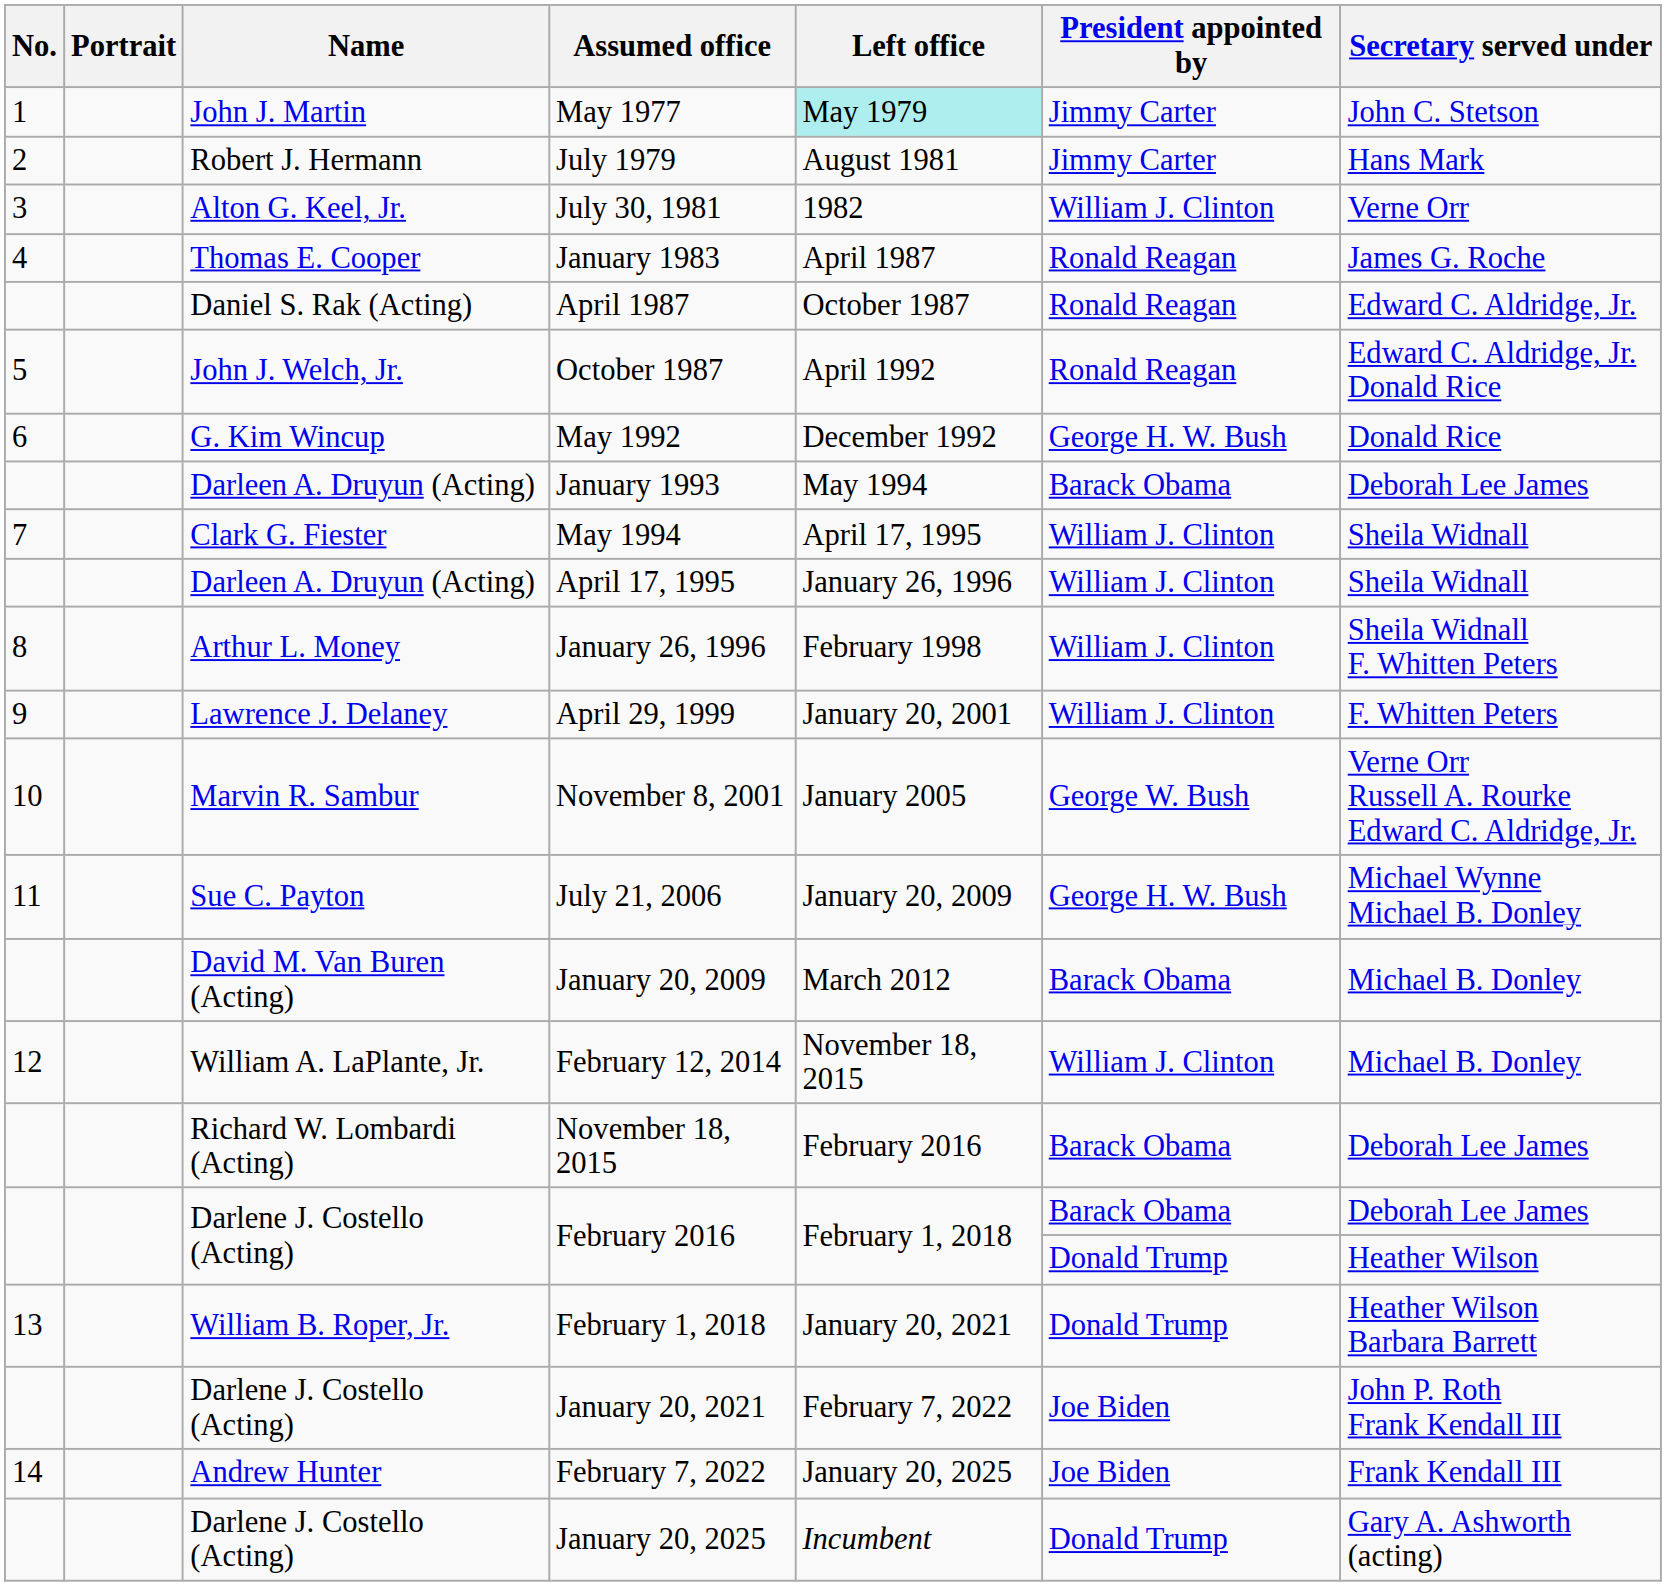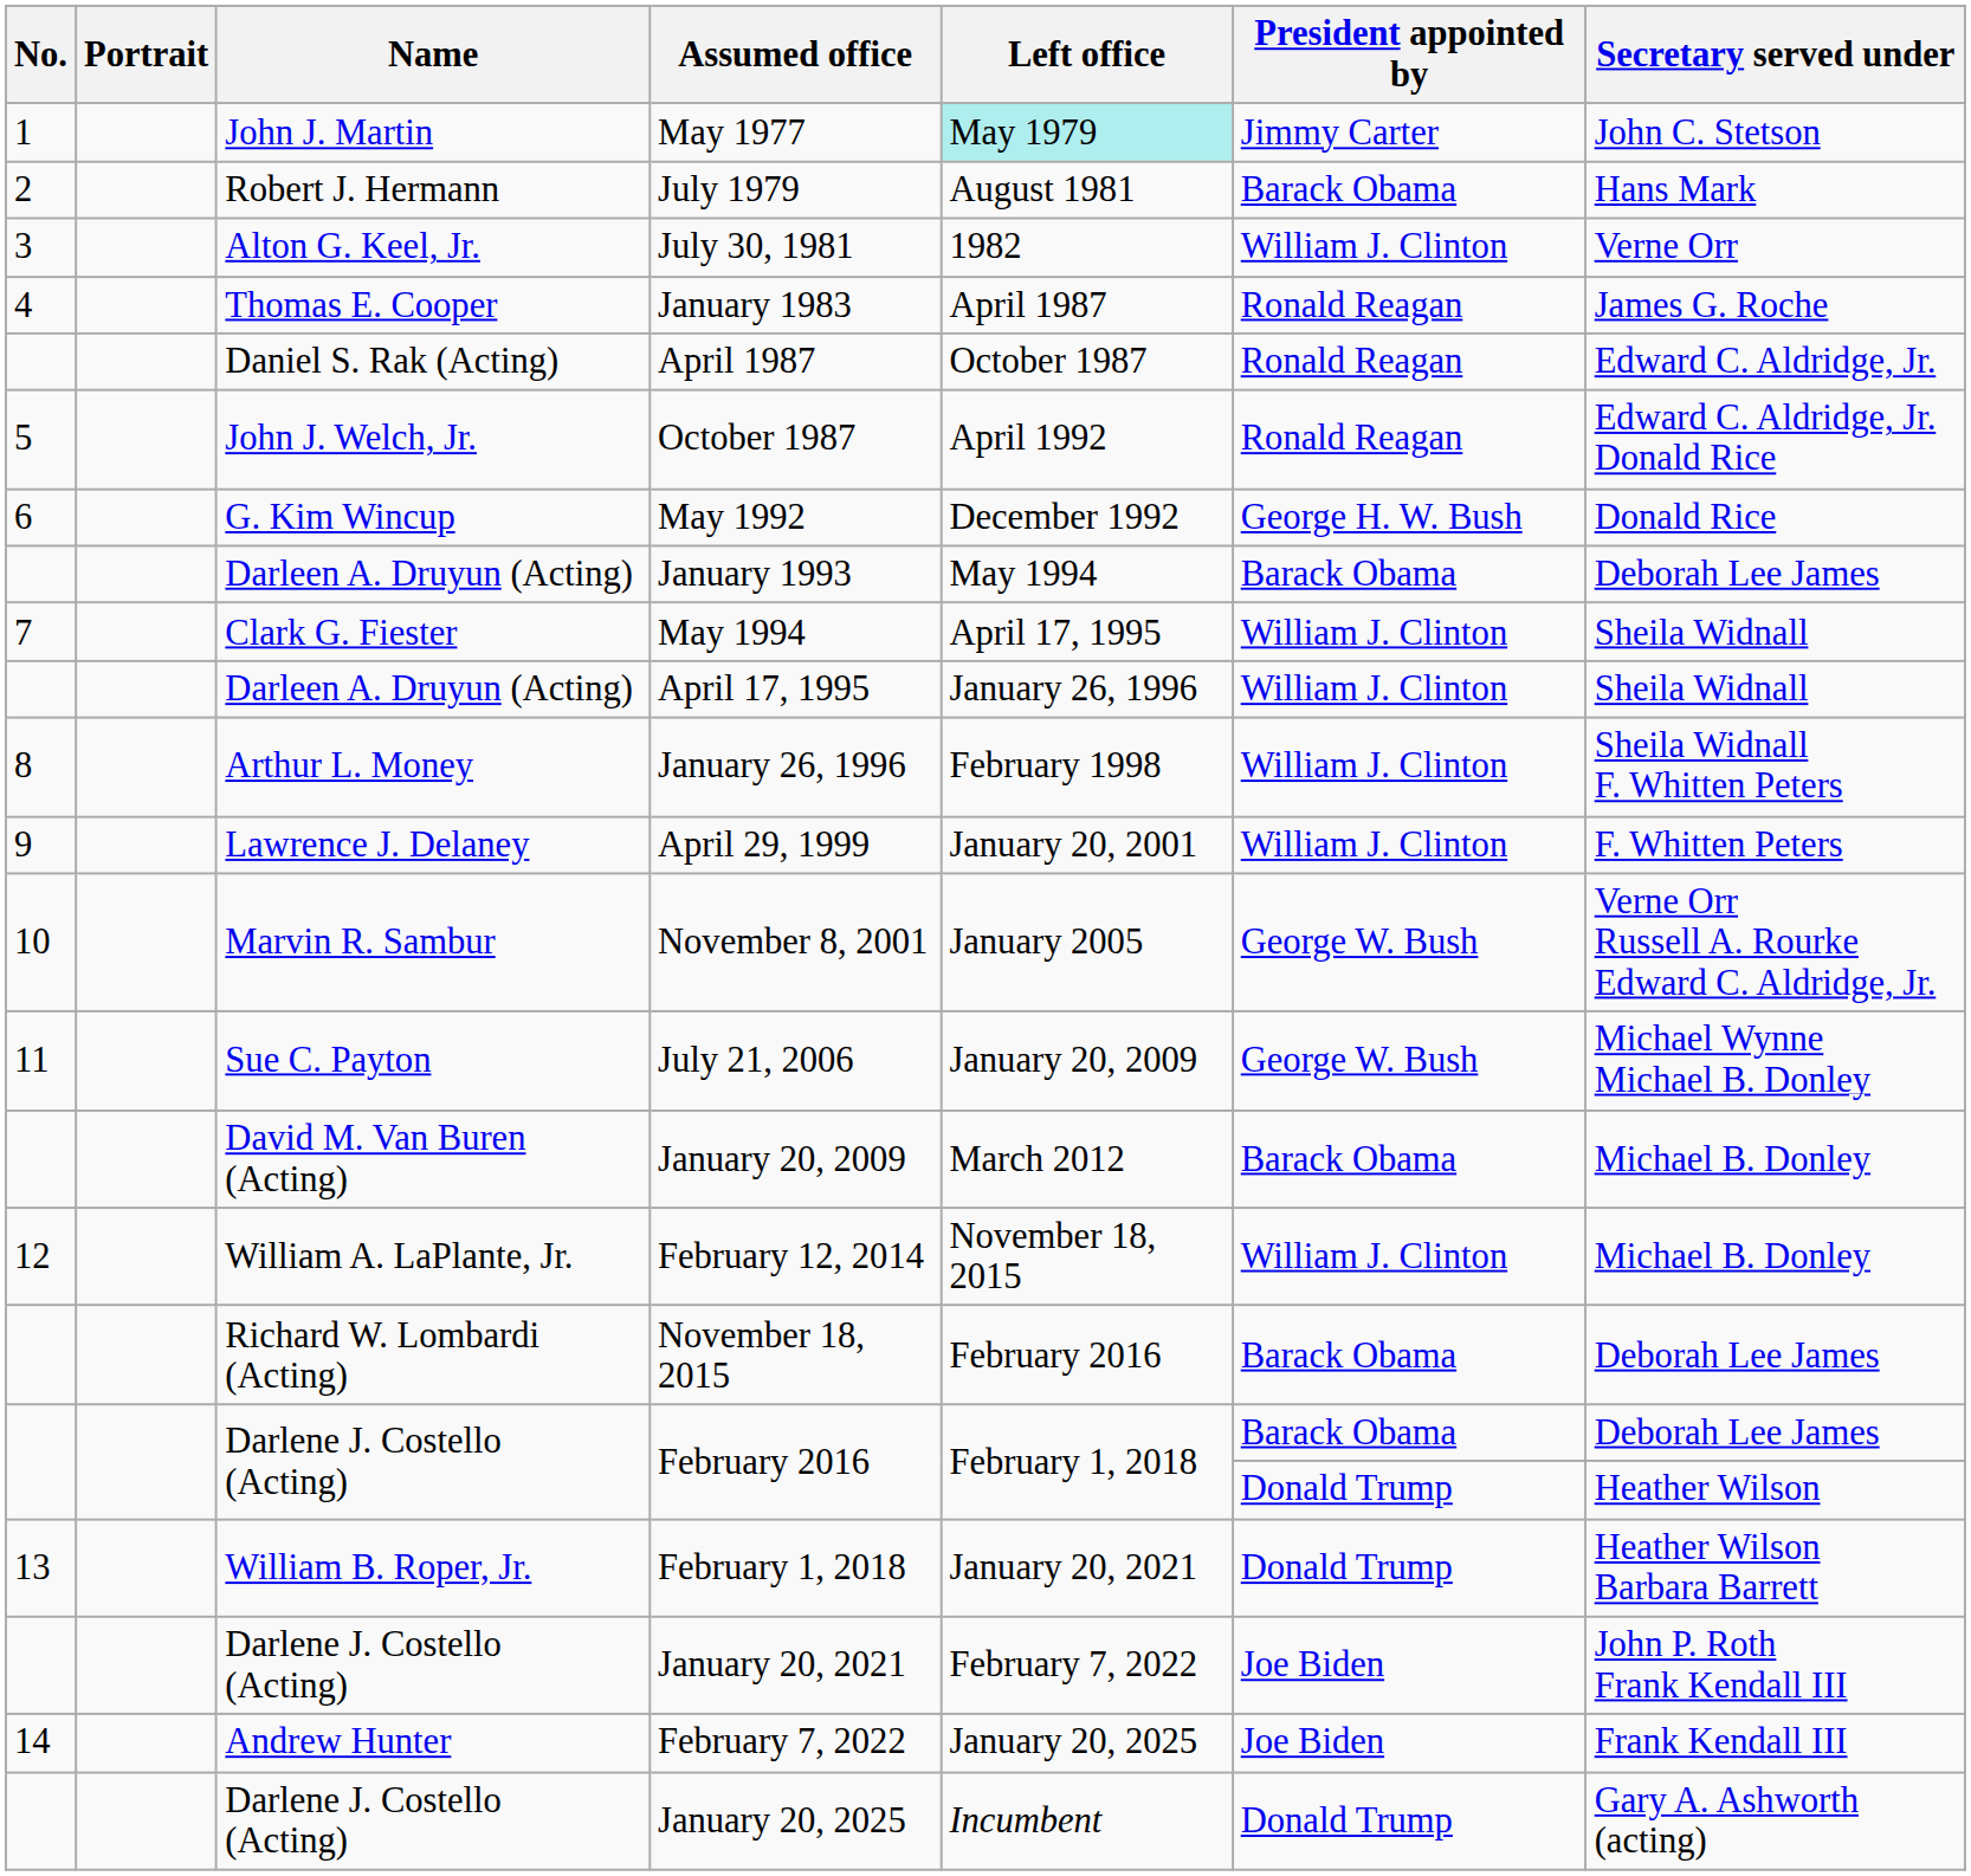 <table class="wikitable">
 <tr>
 <th>No.</th>
 <th>Portrait</th>
 <th>Name</th>
 <th>Assumed office</th>
 <th>Left office</th>
 <th><a href='#'>President</a> appointed by</th>
 <th><a href='#'>Secretary</a> served under</th>
 </tr>
 <tr>
 <td>1</td>
 <td></td>
 <td><a href='#'>John J. Martin</a></td>
 <td>May 1977</td>
 <td style="background: paleturquoise;">May 1979</td>
 <td><a href='#'>Jimmy Carter</a></td>
 <td><a href='#'>John C. Stetson</a></td>
 </tr>
 <tr>
 <td>2</td>
 <td></td>
 <td>Robert J. Hermann</td>
 <td>July 1979</td>
 <td>August 1981</td>
-<td><a href='#'>Jimmy Carter</a></td>
+<td><a href='#'>Barack Obama</a></td>
 <td><a href='#'>Hans Mark</a></td>
 </tr>
 <tr>
 <td>3</td>
 <td></td>
 <td><a href='#'>Alton G. Keel, Jr.</a></td>
 <td>July 30, 1981</td>
 <td>1982</td>
 <td><a href='#'>William J. Clinton</a></td>
 <td><a href='#'>Verne Orr</a></td>
 </tr>
 <tr>
 <td>4</td>
 <td></td>
 <td><a href='#'>Thomas E. Cooper</a></td>
 <td>January 1983</td>
 <td>April 1987</td>
 <td><a href='#'>Ronald Reagan</a></td>
 <td><a href='#'>James G. Roche</a></td>
 </tr>
 <tr>
 <td></td>
 <td></td>
 <td>Daniel S. Rak (Acting)</td>
 <td>April 1987</td>
 <td>October 1987</td>
 <td><a href='#'>Ronald Reagan</a></td>
 <td><a href='#'>Edward C. Aldridge, Jr.</a></td>
 </tr>
 <tr>
 <td>5</td>
 <td></td>
 <td><a href='#'>John J. Welch, Jr.</a></td>
 <td>October 1987</td>
 <td>April 1992</td>
 <td><a href='#'>Ronald Reagan</a></td>
 <td><a href='#'>Edward C. Aldridge, Jr.</a><br><a href='#'>Donald Rice</a></td>
 </tr>
 <tr>
 <td>6</td>
 <td></td>
 <td><a href='#'>G. Kim Wincup</a></td>
 <td>May 1992</td>
 <td>December 1992</td>
 <td><a href='#'>George H. W. Bush</a></td>
 <td><a href='#'>Donald Rice</a></td>
 </tr>
 <tr>
 <td></td>
 <td></td>
 <td><a href='#'>Darleen A. Druyun</a> (Acting)</td>
 <td>January 1993</td>
 <td>May 1994</td>
 <td><a href='#'>Barack Obama</a></td>
 <td><a href='#'>Deborah Lee James</a></td>
 </tr>
 <tr>
 <td>7</td>
 <td></td>
 <td><a href='#'>Clark G. Fiester</a></td>
 <td>May 1994</td>
 <td>April 17, 1995</td>
 <td><a href='#'>William J. Clinton</a></td>
 <td><a href='#'>Sheila Widnall</a></td>
 </tr>
 <tr>
 <td></td>
 <td></td>
 <td><a href='#'>Darleen A. Druyun</a> (Acting)</td>
 <td>April 17, 1995</td>
 <td>January 26, 1996</td>
 <td><a href='#'>William J. Clinton</a></td>
 <td><a href='#'>Sheila Widnall</a></td>
 </tr>
 <tr>
 <td>8</td>
 <td></td>
 <td><a href='#'>Arthur L. Money</a></td>
 <td>January 26, 1996</td>
 <td>February 1998</td>
 <td><a href='#'>William J. Clinton</a></td>
 <td><a href='#'>Sheila Widnall</a><br><a href='#'>F. Whitten Peters</a></td>
 </tr>
 <tr>
 <td>9</td>
 <td></td>
 <td><a href='#'>Lawrence J. Delaney</a></td>
 <td>April 29, 1999</td>
 <td>January 20, 2001</td>
 <td><a href='#'>William J. Clinton</a></td>
 <td><a href='#'>F. Whitten Peters</a></td>
 </tr>
 <tr>
 <td>10</td>
 <td></td>
 <td><a href='#'>Marvin R. Sambur</a></td>
 <td>November 8, 2001</td>
 <td>January 2005</td>
 <td><a href='#'>George W. Bush</a></td>
 <td><a href='#'>Verne Orr</a><br><a href='#'>Russell A. Rourke</a><br><a href='#'>Edward C. Aldridge, Jr.</a></td>
 </tr>
 <tr>
 <td>11</td>
 <td></td>
 <td><a href='#'>Sue C. Payton</a></td>
 <td>July 21, 2006</td>
 <td>January 20, 2009</td>
-<td><a href='#'>George H. W. Bush</a></td>
+<td><a href='#'>George W. Bush</a></td>
 <td><a href='#'>Michael Wynne</a><br><a href='#'>Michael B. Donley</a></td>
 </tr>
 <tr>
 <td></td>
 <td></td>
 <td><a href='#'>David M. Van Buren</a> (Acting)</td>
 <td>January 20, 2009</td>
 <td>March 2012</td>
 <td><a href='#'>Barack Obama</a></td>
 <td><a href='#'>Michael B. Donley</a></td>
 </tr>
 <tr>
 <td>12</td>
 <td></td>
 <td>William A. LaPlante, Jr.</td>
 <td>February 12, 2014</td>
 <td>November 18, 2015</td>
 <td><a href='#'>William J. Clinton</a></td>
 <td><a href='#'>Michael B. Donley</a></td>
 </tr>
 <tr>
 <td></td>
 <td></td>
 <td>Richard W. Lombardi (Acting)</td>
 <td>November 18, 2015</td>
 <td>February 2016</td>
 <td><a href='#'>Barack Obama</a></td>
 <td><a href='#'>Deborah Lee James</a></td>
 </tr>
 <tr>
 <td rowspan="2"></td>
 <td rowspan="2"></td>
 <td rowspan="2">Darlene J. Costello<br>(Acting)</td>
 <td rowspan="2">February 2016</td>
 <td rowspan="2">February 1, 2018</td>
 <td><a href='#'>Barack Obama</a></td>
 <td><a href='#'>Deborah Lee James</a></td>
 </tr>
 <tr>
 <td><a href='#'>Donald Trump</a></td>
 <td><a href='#'>Heather Wilson</a></td>
 </tr>
 <tr>
 <td>13</td>
 <td></td>
 <td><a href='#'>William B. Roper, Jr.</a></td>
 <td>February 1, 2018</td>
 <td>January 20, 2021</td>
 <td><a href='#'>Donald Trump</a></td>
 <td><a href='#'>Heather Wilson</a><br><a href='#'>Barbara Barrett</a></td>
 </tr>
 <tr>
 <td></td>
 <td></td>
 <td>Darlene J. Costello<br>(Acting)</td>
 <td>January 20, 2021</td>
 <td>February 7, 2022</td>
 <td><a href='#'>Joe Biden</a></td>
 <td><a href='#'>John P. Roth</a><br><a href='#'>Frank Kendall III</a></td>
 </tr>
 <tr>
 <td>14</td>
 <td></td>
 <td><a href='#'>Andrew Hunter</a></td>
 <td>February 7, 2022</td>
 <td>January 20, 2025</td>
 <td><a href='#'>Joe Biden</a></td>
 <td><a href='#'>Frank Kendall III</a></td>
 </tr>
 <tr>
 <td></td>
 <td></td>
 <td>Darlene J. Costello<br>(Acting)</td>
 <td>January 20, 2025</td>
 <td><em>Incumbent</em></td>
 <td><a href='#'>Donald Trump</a></td>
 <td><a href='#'>Gary A. Ashworth</a> (acting)</td>
 </tr>
 </table>
